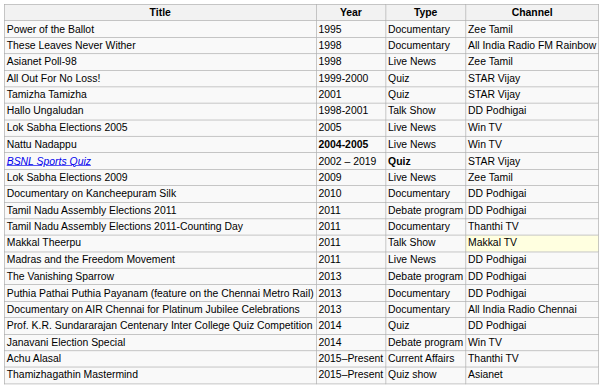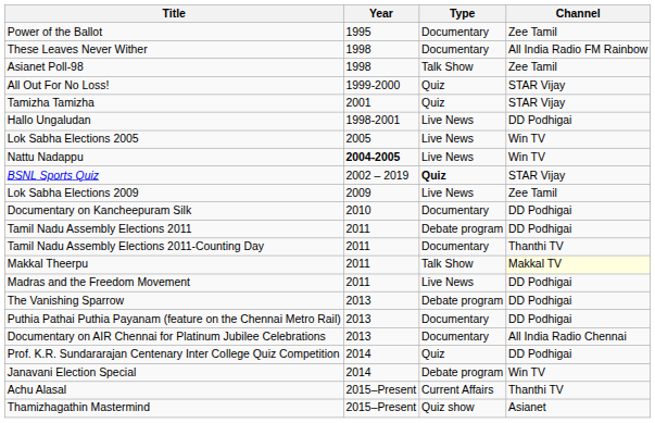 <table class="wikitable sortable">
 <tr>
 <th>Title</th>
 <th>Year</th>
 <th>Type</th>
 <th>Channel</th>
 </tr>
 <tr>
 <td>Power of the Ballot</td>
 <td>1995</td>
 <td>Documentary</td>
 <td>Zee Tamil</td>
 </tr>
 <tr>
 <td>These Leaves Never Wither</td>
 <td>1998</td>
 <td>Documentary</td>
 <td>All India Radio FM Rainbow</td>
 </tr>
 <tr>
 <td>Asianet Poll-98</td>
 <td>1998</td>
-<td>Live News</td>
+<td>Talk Show</td>
 <td>Zee Tamil</td>
 </tr>
 <tr>
 <td>All Out For No Loss!</td>
 <td>1999-2000</td>
 <td>Quiz</td>
 <td>STAR Vijay</td>
 </tr>
 <tr>
 <td>Tamizha  Tamizha</td>
 <td>2001</td>
 <td>Quiz</td>
 <td>STAR Vijay</td>
 </tr>
 <tr>
 <td>Hallo Ungaludan</td>
 <td>1998-2001</td>
-<td>Talk Show</td>
+<td>Live News</td>
 <td>DD Podhigai</td>
 </tr>
 <tr>
 <td>Lok Sabha Elections 2005</td>
 <td>2005</td>
 <td>Live News</td>
 <td>Win TV</td>
 </tr>
 <tr>
 <td>Nattu Nadappu</td>
 <td><strong>2004-2005</strong></td>
 <td>Live News</td>
 <td>Win TV</td>
 </tr>
 <tr>
 <td><em><a href='#'>BSNL Sports Quiz</a></em></td>
 <td>2002 – 2019</td>
 <td><strong>Quiz</strong></td>
 <td>STAR Vijay</td>
 </tr>
 <tr>
 <td>Lok Sabha Elections 2009</td>
 <td>2009</td>
 <td>Live News</td>
 <td>Zee Tamil</td>
 </tr>
 <tr>
 <td>Documentary on Kancheepuram Silk</td>
 <td>2010</td>
 <td>Documentary</td>
 <td>DD Podhigai</td>
 </tr>
 <tr>
 <td>Tamil Nadu Assembly Elections 2011</td>
 <td>2011</td>
 <td>Debate program</td>
 <td>DD Podhigai</td>
 </tr>
 <tr>
 <td>Tamil Nadu Assembly Elections 2011-Counting Day</td>
 <td>2011</td>
 <td>Documentary</td>
 <td>Thanthi TV</td>
 </tr>
 <tr>
 <td>Makkal Theerpu</td>
 <td>2011</td>
 <td>Talk Show</td>
 <td style="background: lightyellow;">Makkal TV</td>
 </tr>
 <tr>
 <td>Madras and the Freedom Movement</td>
 <td>2011</td>
 <td>Live News</td>
 <td>DD Podhigai</td>
 </tr>
 <tr>
 <td>The Vanishing Sparrow</td>
 <td>2013</td>
 <td>Debate program</td>
 <td>DD Podhigai</td>
 </tr>
 <tr>
 <td>Puthia Pathai Puthia Payanam (feature on the Chennai Metro Rail)</td>
 <td>2013</td>
 <td>Documentary</td>
 <td>DD Podhigai</td>
 </tr>
 <tr>
 <td>Documentary on AIR Chennai for Platinum Jubilee Celebrations</td>
 <td>2013</td>
 <td>Documentary</td>
 <td>All India Radio Chennai</td>
 </tr>
 <tr>
 <td>Prof. K.R. Sundararajan Centenary Inter College Quiz Competition</td>
 <td>2014</td>
 <td>Quiz</td>
 <td>DD Podhigai</td>
 </tr>
 <tr>
 <td>Janavani Election Special</td>
 <td>2014</td>
 <td>Debate program</td>
 <td>Win TV</td>
 </tr>
 <tr>
 <td>Achu Alasal</td>
 <td>2015–Present</td>
 <td>Current Affairs</td>
 <td>Thanthi TV</td>
 </tr>
 <tr>
 <td>Thamizhagathin Mastermind</td>
 <td>2015–Present</td>
 <td>Quiz show</td>
 <td>Asianet</td>
 </tr>
 </table>
